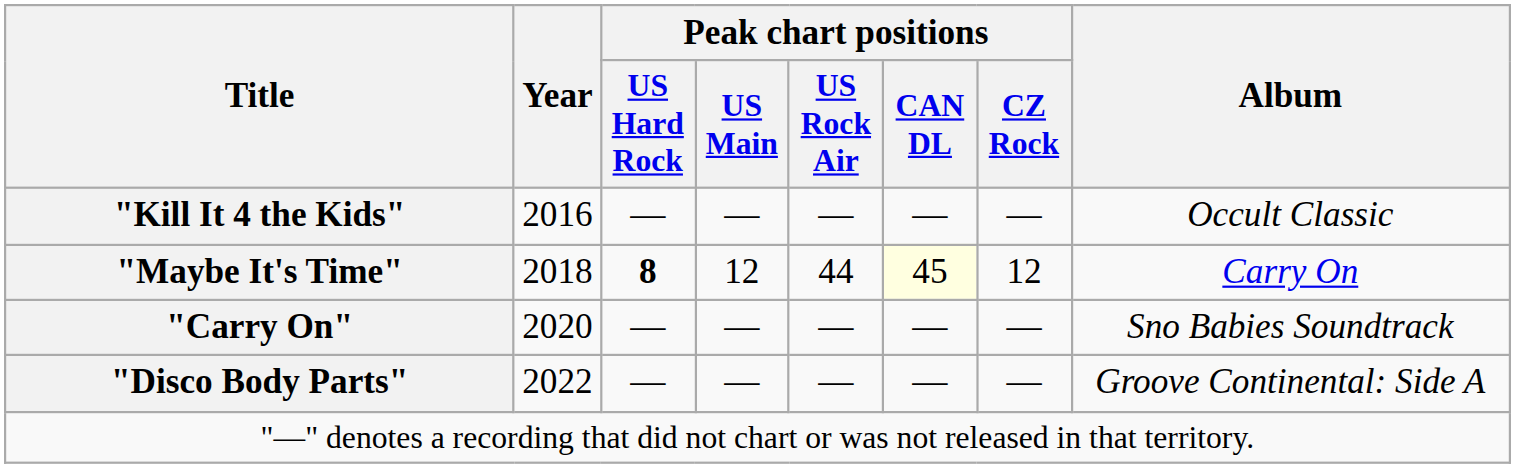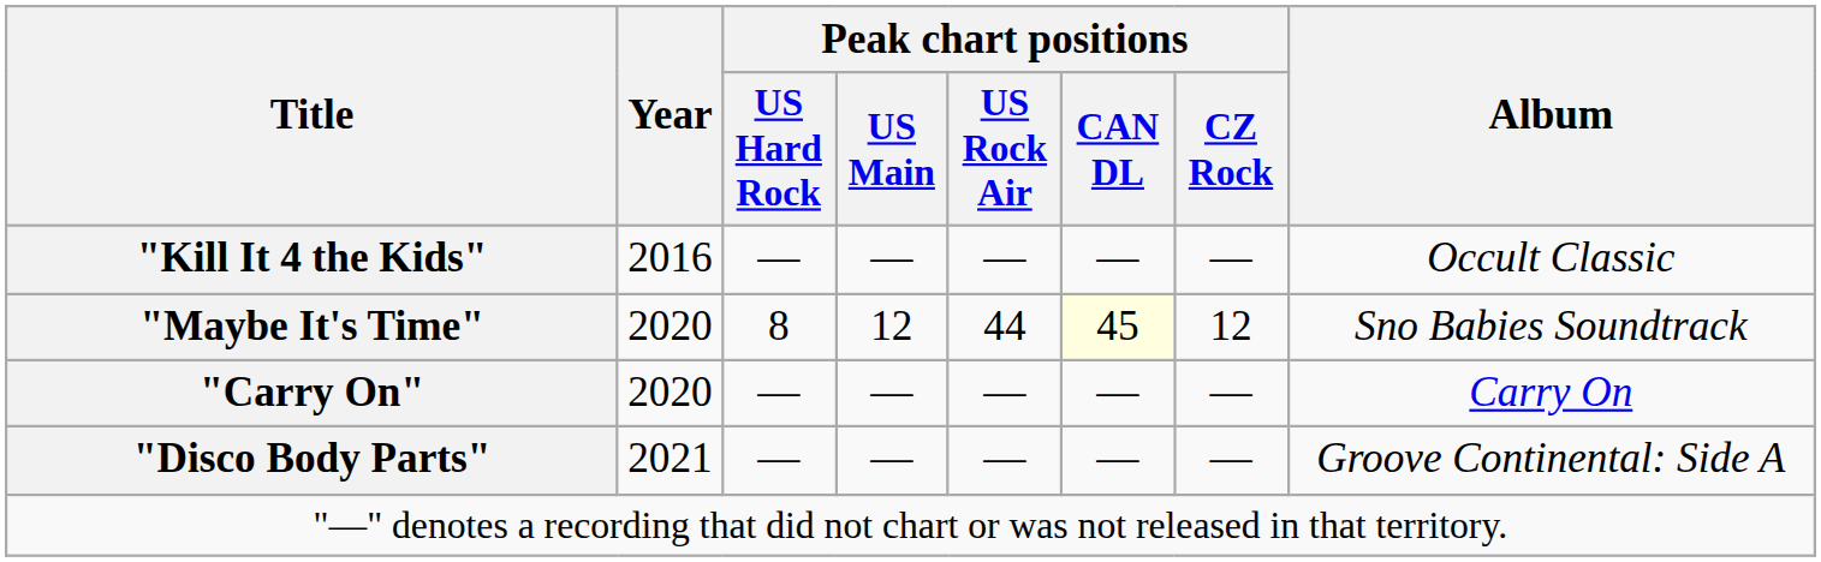 <table class="wikitable plainrowheaders" style="text-align:center;">
 <tr>
 <th scope="col" rowspan="2" style="width:14em;">Title</th>
 <th scope="col" rowspan="2" style="width:1em;">Year</th>
 <th scope="col" colspan="5">Peak chart positions</th>
 <th scope="col" rowspan="2" style="width:12em;">Album</th>
 </tr>
 <tr>
 <th scope="col" style="width:2.5em;font-size:90%;"><a href='#'>US<br>Hard<br>Rock</a><br></th>
 <th scope="col" style="width:2.5em;font-size:90%;"><a href='#'>US<br>Main</a><br></th>
 <th scope="col" style="width:2.5em;font-size:90%;"><a href='#'>US<br>Rock<br>Air</a><br></th>
 <th scope="col" style="width:2.5em;font-size:90%;"><a href='#'>CAN<br>DL</a><br></th>
 <th scope="col" style="width:2.5em;font-size:90%;"><a href='#'>CZ<br>Rock</a><br></th>
 </tr>
 <tr>
 <th scope="row">"Kill It 4 the Kids"<br></th>
 <td>2016</td>
 <td>—</td>
 <td>—</td>
 <td>—</td>
 <td>—</td>
 <td>—</td>
 <td><em>Occult Classic</em></td>
 </tr>
 <tr>
 <th scope="row">"Maybe It's Time"<br></th>
-<td>2018</td>
-<td><strong>8</strong></td>
+<td>2020</td>
+<td>8</td>
 <td>12</td>
 <td>44</td>
 <td style="background: lightyellow;">45</td>
 <td>12</td>
-<td><em><a href='#'>Carry On</a></em></td>
+<td><em>Sno Babies Soundtrack</em></td>
 </tr>
 <tr>
 <th scope="row">"Carry On"<br></th>
 <td>2020</td>
 <td>—</td>
 <td>—</td>
 <td>—</td>
 <td>—</td>
 <td>—</td>
-<td><em>Sno Babies Soundtrack</em></td>
+<td><em><a href='#'>Carry On</a></em></td>
 </tr>
 <tr>
 <th scope="row">"Disco Body Parts"<br></th>
-<td>2022</td>
+<td>2021</td>
 <td>—</td>
 <td>—</td>
 <td>—</td>
 <td>—</td>
 <td>—</td>
 <td><em>Groove Continental: Side A</em></td>
 </tr>
 <tr>
 <td colspan="10" style="font-size:90%">"—" denotes a recording that did not chart or was not released in that territory.</td>
 </tr>
 </table>
